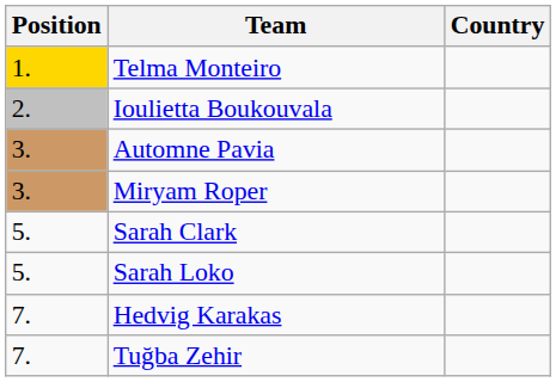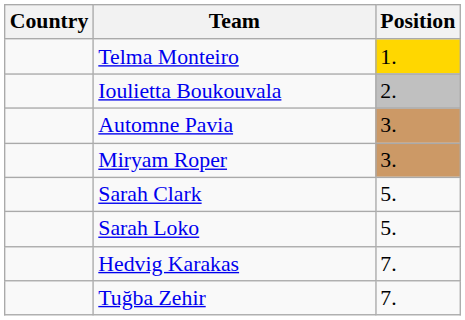 <table class=wikitable>
 <tr>
+<th>Country</th>
+<th width=200>Team</th>
 <th width=10>Position</th>
-<th width=200>Team</th>
-<th>Country</th>
 </tr>
 <tr>
+<td></td>
+<td><a href='#'>Telma Monteiro</a></td>
 <td bgcolor=gold>1.</td>
-<td><a href='#'>Telma Monteiro</a></td>
-<td></td>
 </tr>
 <tr>
+<td></td>
+<td><a href='#'>Ioulietta Boukouvala</a></td>
 <td bgcolor="silver">2.</td>
-<td><a href='#'>Ioulietta Boukouvala</a></td>
-<td></td>
 </tr>
 <tr>
+<td></td>
+<td><a href='#'>Automne Pavia</a></td>
 <td bgcolor="CC9966">3.</td>
-<td><a href='#'>Automne Pavia</a></td>
-<td></td>
 </tr>
 <tr>
+<td></td>
+<td><a href='#'>Miryam Roper</a></td>
 <td bgcolor="CC9966">3.</td>
-<td><a href='#'>Miryam Roper</a></td>
-<td></td>
 </tr>
 <tr>
+<td></td>
+<td><a href='#'>Sarah Clark</a></td>
 <td>5.</td>
-<td><a href='#'>Sarah Clark</a></td>
-<td></td>
 </tr>
 <tr>
+<td></td>
+<td><a href='#'>Sarah Loko</a></td>
 <td>5.</td>
-<td><a href='#'>Sarah Loko</a></td>
-<td></td>
 </tr>
 <tr>
+<td></td>
+<td><a href='#'>Hedvig Karakas</a></td>
 <td>7.</td>
-<td><a href='#'>Hedvig Karakas</a></td>
-<td></td>
 </tr>
 <tr>
+<td></td>
+<td><a href='#'>Tuğba Zehir</a></td>
 <td>7.</td>
-<td><a href='#'>Tuğba Zehir</a></td>
-<td></td>
 </tr>
 </table>
